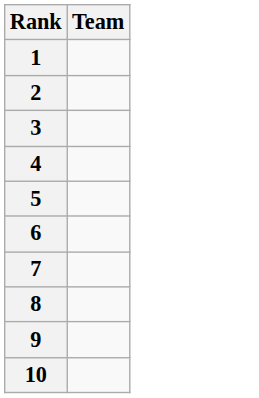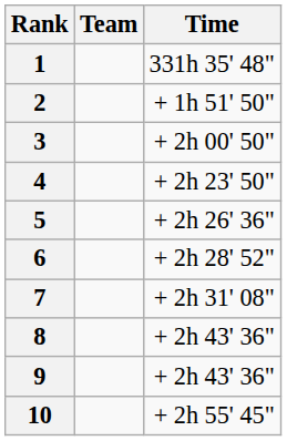 <table class="wikitable">
 <tr>
 <th scope="col">Rank</th>
 <th scope="col">Team</th>
+<th scope="col">Time</th>
 </tr>
 <tr>
 <th scope="row">1</th>
 <td></td>
+<td style="text-align:right;">331h 35' 48"</td>
 </tr>
 <tr>
 <th scope="row">2</th>
 <td></td>
+<td style="text-align:right;">+ 1h 51' 50"</td>
 </tr>
 <tr>
 <th scope="row">3</th>
 <td></td>
+<td style="text-align:right;">+ 2h 00' 50"</td>
 </tr>
 <tr>
 <th scope="row">4</th>
 <td></td>
+<td style="text-align:right;">+ 2h 23' 50"</td>
 </tr>
 <tr>
 <th scope="row">5</th>
 <td></td>
+<td style="text-align:right;">+ 2h 26' 36"</td>
 </tr>
 <tr>
 <th scope="row">6</th>
 <td></td>
+<td style="text-align:right;">+ 2h 28' 52"</td>
 </tr>
 <tr>
 <th scope="row">7</th>
 <td></td>
+<td style="text-align:right;">+ 2h 31' 08"</td>
 </tr>
 <tr>
 <th scope="row">8</th>
 <td></td>
+<td style="text-align:right;">+ 2h 43' 36"</td>
 </tr>
 <tr>
 <th scope="row">9</th>
 <td></td>
+<td style="text-align:right;">+ 2h 43' 36"</td>
 </tr>
 <tr>
 <th scope="row">10</th>
 <td></td>
+<td style="text-align:right;">+ 2h 55' 45"</td>
 </tr>
 </table>
